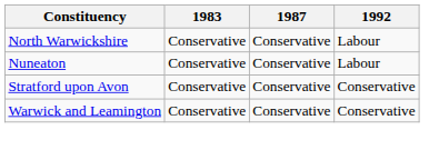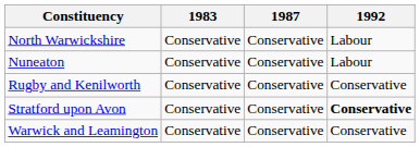 <table class="wikitable">
 <tr>
 <th>Constituency</th>
 <th>1983</th>
 <th>1987</th>
 <th>1992</th>
 </tr>
 <tr>
 <td><a href='#'>North Warwickshire</a></td>
 <td bgcolor=>Conservative</td>
 <td bgcolor=>Conservative</td>
 <td bgcolor=>Labour</td>
 </tr>
 <tr>
 <td><a href='#'>Nuneaton</a></td>
 <td bgcolor=>Conservative</td>
 <td bgcolor=>Conservative</td>
 <td bgcolor=>Labour</td>
 </tr>
 <tr>
+<td><a href='#'>Rugby and Kenilworth</a></td>
+<td bgcolor=>Conservative</td>
+<td bgcolor=>Conservative</td>
+<td bgcolor=>Conservative</td>
+</tr>
+<tr>
 <td><a href='#'>Stratford upon Avon</a></td>
 <td bgcolor=>Conservative</td>
 <td bgcolor=>Conservative</td>
-<td bgcolor=>Conservative</td>
+<td bgcolor=><strong>Conservative</strong></td>
 </tr>
 <tr>
 <td><a href='#'>Warwick and Leamington</a></td>
 <td bgcolor=>Conservative</td>
 <td bgcolor=>Conservative</td>
 <td bgcolor=>Conservative</td>
 </tr>
 </table>
